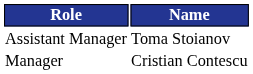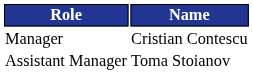 <table class="toccolours">
 <tr>
 <th style="background:#233592;color:#FFFFFF;border:1px solid #000000;">Role</th>
 <th style="background:#233592;color:#FFFFFF;border:1px solid #000000;">Name</th>
 </tr>
 <tr>
+<td>Manager</td>
+<td> Cristian Contescu</td>
+</tr>
+<tr>
 <td>Assistant Manager</td>
 <td> Toma Stoianov</td>
 </tr>
-<tr>
-<td>Manager</td>
-<td> Cristian Contescu</td>
-</tr>
 </table>
